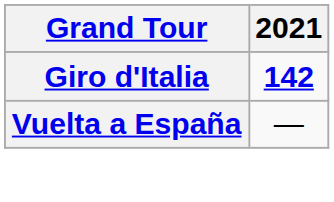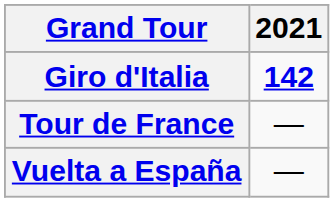 <table class="wikitable plainrowheaders">
 <tr>
 <th scope="col"><a href='#'>Grand Tour</a></th>
 <th scope="col">2021</th>
 </tr>
 <tr style="text-align:center;">
 <th scope="row"> <a href='#'>Giro d'Italia</a></th>
 <td><strong><a href='#'>142</a></strong></td>
 </tr>
 <tr style="text-align:center;">
+<th scope="row"> <a href='#'>Tour de France</a></th>
+<td>—</td>
+</tr>
+<tr style="text-align:center;">
 <th scope="row"> <a href='#'>Vuelta a España</a></th>
 <td>—</td>
 </tr>
 </table>
